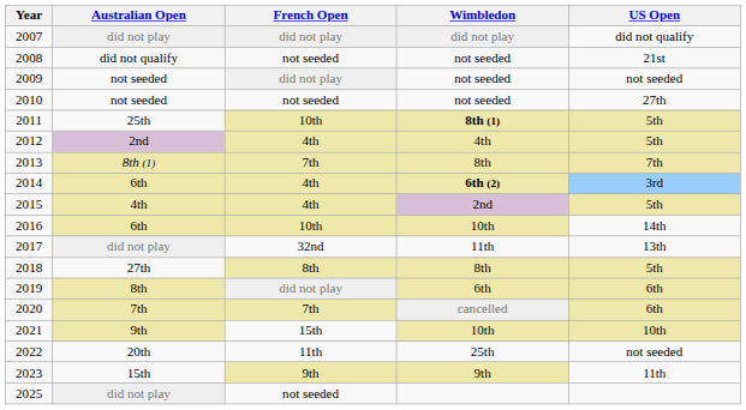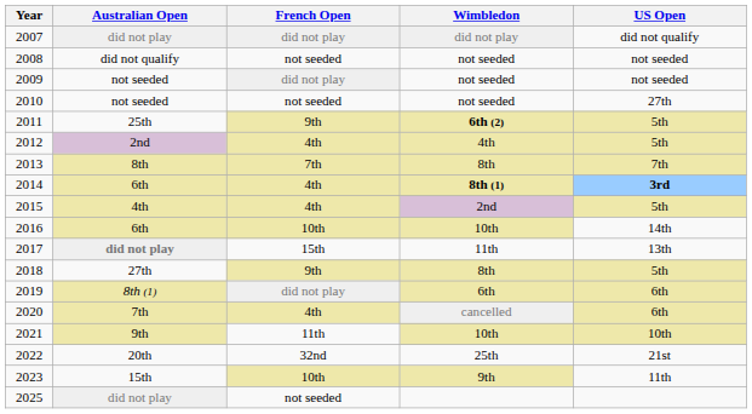 <table class=wikitable style=text-align:center>
 <tr>
 <th width=50>Year</th>
 <th width=200><a href='#'>Australian Open</a></th>
 <th width=200><a href='#'>French Open</a></th>
 <th width=200><a href='#'>Wimbledon</a></th>
 <th width=200><a href='#'>US Open</a></th>
 </tr>
 <tr>
 <td>2007</td>
 <td style=color:#767676;background:#efefef>did not play</td>
 <td style=color:#767676;background:#efefef>did not play</td>
 <td style=color:#767676;background:#efefef>did not play</td>
 <td>did not qualify</td>
 </tr>
 <tr>
 <td>2008</td>
 <td>did not qualify</td>
 <td>not seeded</td>
 <td>not seeded</td>
-<td>21st</td>
+<td>not seeded</td>
 </tr>
 <tr>
 <td>2009</td>
 <td>not seeded</td>
 <td style=color:#767676;background:#efefef>did not play</td>
 <td>not seeded</td>
 <td>not seeded</td>
 </tr>
 <tr>
 <td>2010</td>
 <td>not seeded</td>
 <td>not seeded</td>
 <td>not seeded</td>
 <td>27th</td>
 </tr>
 <tr>
 <td>2011</td>
 <td>25th</td>
-<td bgcolor=EEE8AA>10th</td>
-<td bgcolor=EEE8AA><strong>8th <small>(1)</small></strong></td>
+<td bgcolor=EEE8AA>9th</td>
+<td bgcolor=EEE8AA><strong>6th <small>(2)</small></strong></td>
 <td bgcolor=EEE8AA>5th</td>
 </tr>
 <tr>
 <td>2012</td>
 <td bgcolor=thistle>2nd</td>
 <td bgcolor=EEE8AA>4th</td>
 <td bgcolor=EEE8AA>4th</td>
 <td bgcolor=EEE8AA>5th</td>
 </tr>
 <tr>
 <td>2013</td>
-<td bgcolor=EEE8AA><em>8th <small>(1)</small></em></td>
+<td bgcolor=EEE8AA>8th</td>
 <td bgcolor=EEE8AA>7th</td>
 <td bgcolor=EEE8AA>8th</td>
 <td bgcolor=EEE8AA>7th</td>
 </tr>
 <tr>
 <td>2014</td>
 <td bgcolor=EEE8AA>6th</td>
 <td bgcolor=EEE8AA>4th</td>
-<td bgcolor=EEE8AA><strong>6th <small>(2)</small></strong></td>
-<td bgcolor=99ccff>3rd</td>
+<td bgcolor=EEE8AA><strong>8th <small>(1)</small></strong></td>
+<td bgcolor=99ccff><strong>3rd</strong></td>
 </tr>
 <tr>
 <td>2015</td>
 <td bgcolor=EEE8AA>4th</td>
 <td bgcolor=EEE8AA>4th</td>
 <td bgcolor=thistle>2nd</td>
 <td bgcolor=EEE8AA>5th</td>
 </tr>
 <tr>
 <td>2016</td>
 <td bgcolor=EEE8AA>6th</td>
 <td bgcolor=EEE8AA>10th</td>
 <td bgcolor=EEE8AA>10th</td>
 <td>14th</td>
 </tr>
 <tr>
 <td>2017</td>
-<td style=color:#767676;background:#efefef>did not play</td>
-<td>32nd</td>
+<td style=color:#767676;background:#efefef><strong>did not play</strong></td>
+<td>15th</td>
 <td>11th</td>
 <td>13th</td>
 </tr>
 <tr>
 <td>2018</td>
 <td>27th</td>
-<td bgcolor=EEE8AA>8th</td>
+<td bgcolor=EEE8AA>9th</td>
 <td bgcolor=EEE8AA>8th</td>
 <td bgcolor=EEE8AA>5th</td>
 </tr>
 <tr>
 <td>2019</td>
-<td bgcolor=EEE8AA>8th</td>
+<td bgcolor=EEE8AA><em>8th <small>(1)</small></em></td>
 <td style=color:#767676;background:#efefef>did not play</td>
 <td bgcolor=EEE8AA>6th</td>
 <td bgcolor=EEE8AA>6th</td>
 </tr>
 <tr>
 <td>2020</td>
 <td bgcolor=EEE8AA>7th</td>
-<td bgcolor=EEE8AA>7th</td>
+<td bgcolor=EEE8AA>4th</td>
 <td style=color:#767676;background:#efefef>cancelled</td>
 <td bgcolor=EEE8AA>6th</td>
 </tr>
 <tr>
 <td>2021</td>
 <td bgcolor=EEE8AA>9th</td>
-<td>15th</td>
+<td>11th</td>
 <td bgcolor=EEE8AA>10th</td>
 <td bgcolor=EEE8AA>10th</td>
 </tr>
 <tr>
 <td>2022</td>
 <td>20th</td>
-<td>11th</td>
+<td>32nd</td>
 <td>25th</td>
-<td>not seeded</td>
+<td>21st</td>
 </tr>
 <tr>
 <td>2023</td>
 <td>15th</td>
-<td bgcolor=EEE8AA>9th</td>
+<td bgcolor=EEE8AA>10th</td>
 <td bgcolor=EEE8AA>9th</td>
 <td>11th</td>
 </tr>
 <tr>
 <td>2025</td>
 <td style=color:#767676;background:#efefef>did not play</td>
 <td>not seeded</td>
 <td></td>
 <td></td>
 </tr>
 </table>
